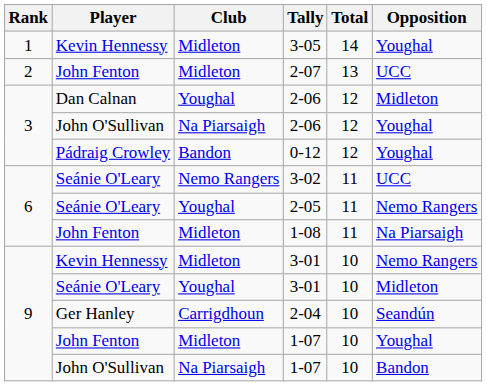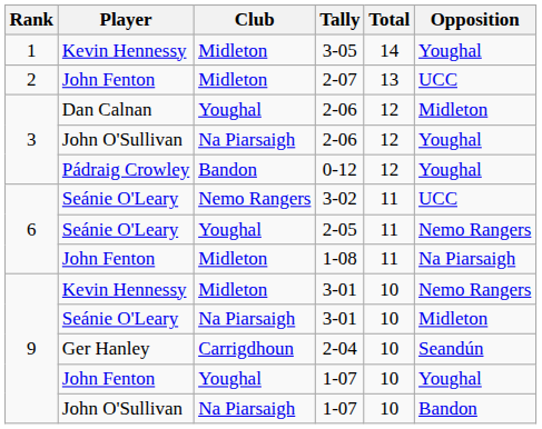 <table class="wikitable">
 <tr>
 <th>Rank</th>
 <th>Player</th>
 <th>Club</th>
 <th>Tally</th>
 <th>Total</th>
 <th>Opposition</th>
 </tr>
 <tr>
 <td rowspan="1" style="text-align:center;">1</td>
 <td><a href='#'>Kevin Hennessy</a></td>
 <td><a href='#'>Midleton</a></td>
 <td align=center>3-05</td>
 <td align=center>14</td>
 <td><a href='#'>Youghal</a></td>
 </tr>
 <tr>
 <td rowspan="1" style="text-align:center;">2</td>
 <td><a href='#'>John Fenton</a></td>
 <td><a href='#'>Midleton</a></td>
 <td align=center>2-07</td>
 <td align=center>13</td>
 <td><a href='#'>UCC</a></td>
 </tr>
 <tr>
 <td rowspan="3" style="text-align:center;">3</td>
 <td>Dan Calnan</td>
 <td><a href='#'>Youghal</a></td>
 <td align=center>2-06</td>
 <td align=center>12</td>
 <td><a href='#'>Midleton</a></td>
 </tr>
 <tr>
 <td>John O'Sullivan</td>
 <td><a href='#'>Na Piarsaigh</a></td>
 <td align=center>2-06</td>
 <td align=center>12</td>
 <td><a href='#'>Youghal</a></td>
 </tr>
 <tr>
 <td><a href='#'>Pádraig Crowley</a></td>
 <td><a href='#'>Bandon</a></td>
 <td align=center>0-12</td>
 <td align=center>12</td>
 <td><a href='#'>Youghal</a></td>
 </tr>
 <tr>
 <td rowspan="3" style="text-align:center;">6</td>
 <td><a href='#'>Seánie O'Leary</a></td>
 <td><a href='#'>Nemo Rangers</a></td>
 <td align=center>3-02</td>
 <td align=center>11</td>
 <td><a href='#'>UCC</a></td>
 </tr>
 <tr>
 <td><a href='#'>Seánie O'Leary</a></td>
 <td><a href='#'>Youghal</a></td>
 <td align=center>2-05</td>
 <td align=center>11</td>
 <td><a href='#'>Nemo Rangers</a></td>
 </tr>
 <tr>
 <td><a href='#'>John Fenton</a></td>
 <td><a href='#'>Midleton</a></td>
 <td align=center>1-08</td>
 <td align=center>11</td>
 <td><a href='#'>Na Piarsaigh</a></td>
 </tr>
 <tr>
 <td rowspan="5" style="text-align:center;">9</td>
 <td><a href='#'>Kevin Hennessy</a></td>
 <td><a href='#'>Midleton</a></td>
 <td align=center>3-01</td>
 <td align=center>10</td>
 <td><a href='#'>Nemo Rangers</a></td>
 </tr>
 <tr>
 <td><a href='#'>Seánie O'Leary</a></td>
-<td><a href='#'>Youghal</a></td>
+<td><a href='#'>Na Piarsaigh</a></td>
 <td align=center>3-01</td>
 <td align=center>10</td>
 <td><a href='#'>Midleton</a></td>
 </tr>
 <tr>
 <td>Ger Hanley</td>
 <td><a href='#'>Carrigdhoun</a></td>
 <td align=center>2-04</td>
 <td align=center>10</td>
 <td><a href='#'>Seandún</a></td>
 </tr>
 <tr>
 <td><a href='#'>John Fenton</a></td>
-<td><a href='#'>Midleton</a></td>
+<td><a href='#'>Youghal</a></td>
 <td align=center>1-07</td>
 <td align=center>10</td>
 <td><a href='#'>Youghal</a></td>
 </tr>
 <tr>
 <td>John O'Sullivan</td>
 <td><a href='#'>Na Piarsaigh</a></td>
 <td align=center>1-07</td>
 <td align=center>10</td>
 <td><a href='#'>Bandon</a></td>
 </tr>
 </table>
